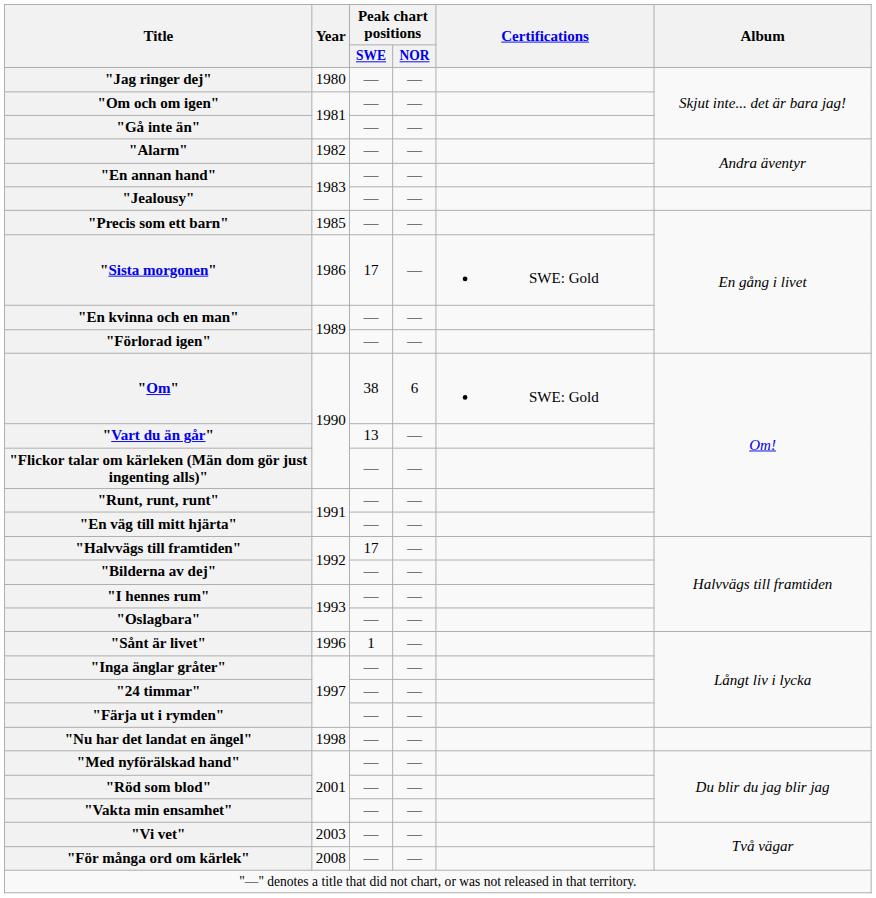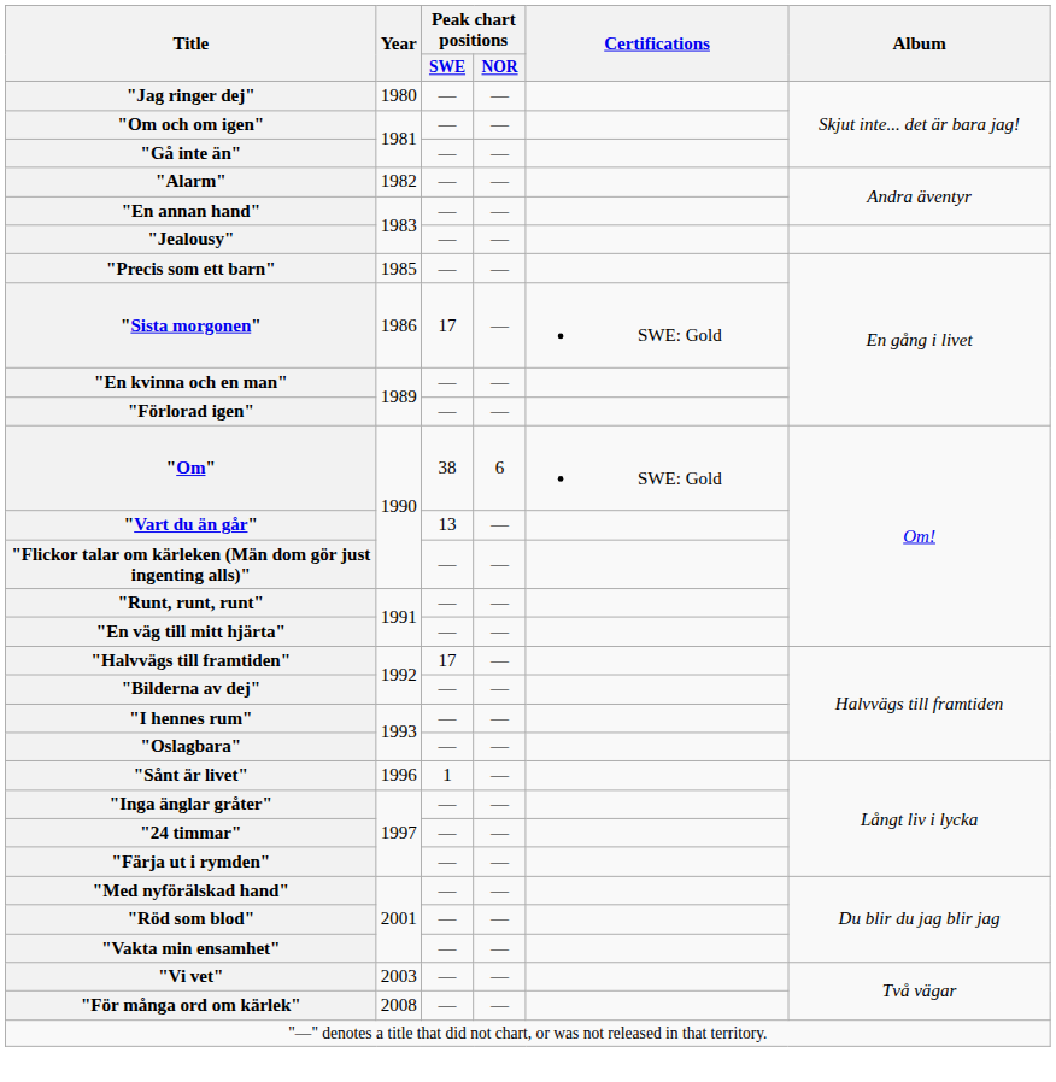 <table class="wikitable plainrowheaders" style="text-align:center;">
 <tr>
 <th scope="col" rowspan="2" style="width:20em;">Title</th>
 <th scope="col" rowspan="2" style="width:2em;">Year</th>
 <th scope="col" colspan="2">Peak chart positions</th>
 <th scope="col" rowspan="2" style="width:14em;"><a href='#'>Certifications</a></th>
 <th scope="col" rowspan="2" style="width:14em;">Album</th>
 </tr>
 <tr>
 <th scope="col" style="width:2.75em; font-size:90%;"><a href='#'>SWE</a><br></th>
 <th scope="col" style="width:2.75em; font-size:90%;"><a href='#'>NOR</a><br></th>
 </tr>
 <tr>
 <th scope="row">"Jag ringer dej"</th>
 <td>1980</td>
 <td>—</td>
 <td>—</td>
 <td></td>
 <td rowspan="3"><em>Skjut inte... det är bara jag!</em></td>
 </tr>
 <tr>
 <th scope="row">"Om och om igen"</th>
 <td rowspan="2">1981</td>
 <td>—</td>
 <td>—</td>
 <td></td>
 </tr>
 <tr>
 <th scope="row">"Gå inte än"</th>
 <td>—</td>
 <td>—</td>
 <td></td>
 </tr>
 <tr>
 <th scope="row">"Alarm"</th>
 <td>1982</td>
 <td>—</td>
 <td>—</td>
 <td></td>
 <td rowspan="2"><em>Andra äventyr</em></td>
 </tr>
 <tr>
 <th scope="row">"En annan hand"</th>
 <td rowspan="2">1983</td>
 <td>—</td>
 <td>—</td>
 <td></td>
 </tr>
 <tr>
 <th scope="row">"Jealousy"</th>
 <td>—</td>
 <td>—</td>
 <td></td>
 <td></td>
 </tr>
 <tr>
 <th scope="row">"Precis som ett barn"</th>
 <td>1985</td>
 <td>—</td>
 <td>—</td>
 <td></td>
 <td rowspan="4"><em>En gång i livet</em></td>
 </tr>
 <tr>
 <th scope="row">"<a href='#'>Sista morgonen</a>"</th>
 <td>1986</td>
 <td>17</td>
 <td>—</td>
 <td><br><ul><li>SWE: Gold</li></ul></td>
 </tr>
 <tr>
 <th scope="row">"En kvinna och en man"<br></th>
 <td rowspan="2">1989</td>
 <td>—</td>
 <td>—</td>
 <td></td>
 </tr>
 <tr>
 <th scope="row">"Förlorad igen"</th>
 <td>—</td>
 <td>—</td>
 <td></td>
 </tr>
 <tr>
 <th scope="row">"<a href='#'>Om</a>"</th>
 <td rowspan="3">1990</td>
 <td>38</td>
 <td>6<br></td>
 <td><br><ul><li>SWE: Gold</li></ul></td>
 <td rowspan="5"><em><a href='#'>Om!</a></em></td>
 </tr>
 <tr>
 <th scope="row">"<a href='#'>Vart du än går</a>"</th>
 <td>13</td>
 <td>—</td>
 <td></td>
 </tr>
 <tr>
 <th scope="row">"Flickor talar om kärleken (Män dom gör just ingenting alls)"</th>
 <td>—</td>
 <td>—</td>
 <td></td>
 </tr>
 <tr>
 <th scope="row">"Runt, runt, runt"</th>
 <td rowspan="2">1991</td>
 <td>—</td>
 <td>—</td>
 <td></td>
 </tr>
 <tr>
 <th scope="row">"En väg till mitt hjärta"</th>
 <td>—</td>
 <td>—</td>
 <td></td>
 </tr>
 <tr>
 <th scope="row">"Halvvägs till framtiden"</th>
 <td rowspan="2">1992</td>
 <td>17</td>
 <td>—</td>
 <td></td>
 <td rowspan="4"><em>Halvvägs till framtiden</em></td>
 </tr>
 <tr>
 <th scope="row">"Bilderna av dej"</th>
 <td>—</td>
 <td>—</td>
 <td></td>
 </tr>
 <tr>
 <th scope="row">"I hennes rum"</th>
 <td rowspan="2">1993</td>
 <td>—</td>
 <td>—</td>
 <td></td>
 </tr>
 <tr>
 <th scope="row">"Oslagbara"</th>
 <td>—</td>
 <td>—</td>
 <td></td>
 </tr>
 <tr>
 <th scope="row">"Sånt är livet"</th>
 <td>1996</td>
 <td>1</td>
 <td>—</td>
 <td></td>
 <td rowspan="4"><em>Långt liv i lycka</em></td>
 </tr>
 <tr>
 <th scope="row">"Inga änglar gråter"</th>
 <td rowspan="3">1997</td>
 <td>—</td>
 <td>—</td>
 <td></td>
 </tr>
 <tr>
 <th scope="row">"24 timmar"</th>
 <td>—</td>
 <td>—</td>
 <td></td>
 </tr>
 <tr>
 <th scope="row">"Färja ut i rymden"</th>
 <td>—</td>
 <td>—</td>
 <td></td>
 </tr>
 <tr>
-<th scope="row">"Nu har det landat en ängel"</th>
-<td>1998</td>
-<td>—</td>
-<td>—</td>
-<td></td>
-<td></td>
-</tr>
-<tr>
 <th scope="row">"Med nyförälskad hand"</th>
 <td rowspan="3">2001</td>
 <td>—</td>
 <td>—</td>
 <td></td>
 <td rowspan="3"><em>Du blir du jag blir jag</em></td>
 </tr>
 <tr>
 <th scope="row">"Röd som blod"</th>
 <td>—</td>
 <td>—</td>
 <td></td>
 </tr>
 <tr>
 <th scope="row">"Vakta min ensamhet"</th>
 <td>—</td>
 <td>—</td>
 <td></td>
 </tr>
 <tr>
 <th scope="row">"Vi vet"</th>
 <td>2003</td>
 <td>—</td>
 <td>—</td>
 <td></td>
 <td rowspan="2"><em>Två vägar</em></td>
 </tr>
 <tr>
 <th scope="row">"För många ord om kärlek"</th>
 <td>2008</td>
 <td>—</td>
 <td>—</td>
 <td></td>
 </tr>
 <tr>
 <td colspan="6" style="font-size:90%;">"—" denotes a title that did not chart, or was not released in that territory.</td>
 </tr>
 </table>
